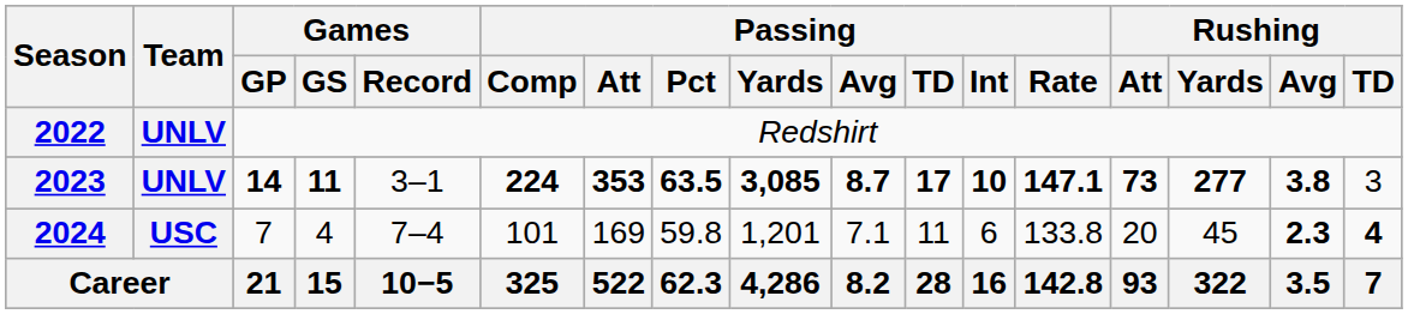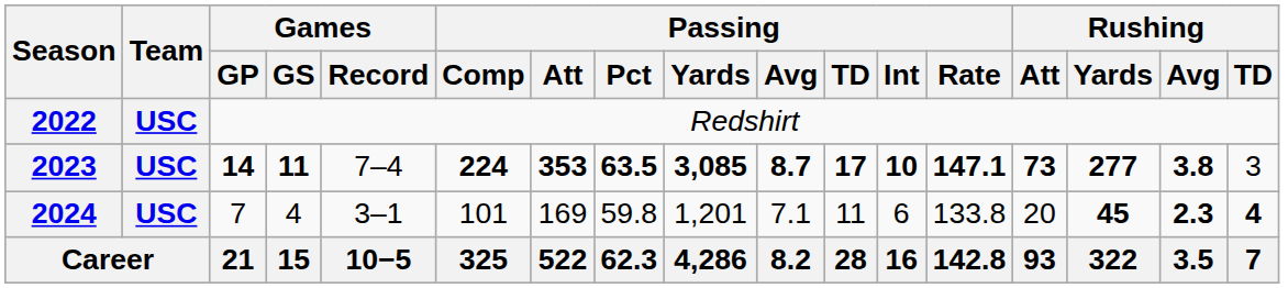 <table class="wikitable" style="text-align:center;">
 <tr>
 <th rowspan="2">Season</th>
 <th rowspan="2">Team</th>
 <th colspan="3">Games</th>
 <th colspan="8">Passing</th>
 <th colspan="5">Rushing</th>
 </tr>
 <tr>
 <th>GP</th>
 <th>GS</th>
 <th>Record</th>
 <th>Comp</th>
 <th>Att</th>
 <th>Pct</th>
 <th>Yards</th>
 <th>Avg</th>
 <th>TD</th>
 <th>Int</th>
 <th>Rate</th>
 <th>Att</th>
 <th>Yards</th>
 <th>Avg</th>
 <th>TD</th>
 </tr>
 <tr>
 <th><a href='#'>2022</a></th>
-<th><a href='#'>UNLV</a></th>
+<th><a href='#'>USC</a></th>
 <td colspan="15"><em>Redshirt </em></td>
 </tr>
 <tr>
 <th><a href='#'>2023</a></th>
-<th><a href='#'>UNLV</a></th>
+<th><a href='#'>USC</a></th>
 <td><strong>14</strong></td>
 <td><strong>11</strong></td>
-<td>3–1</td>
+<td>7–4</td>
 <td><strong>224</strong></td>
 <td><strong>353</strong></td>
 <td><strong>63.5</strong></td>
 <td><strong>3,085</strong></td>
 <td><strong>8.7</strong></td>
 <td><strong>17</strong></td>
 <td><strong>10</strong></td>
 <td><strong>147.1</strong></td>
 <td><strong>73</strong></td>
 <td><strong>277</strong></td>
 <td><strong>3.8</strong></td>
 <td>3</td>
 </tr>
 <tr>
 <th><a href='#'>2024</a></th>
 <th><a href='#'>USC</a></th>
 <td>7</td>
 <td>4</td>
-<td>7–4</td>
+<td>3–1</td>
 <td>101</td>
 <td>169</td>
 <td>59.8</td>
 <td>1,201</td>
 <td>7.1</td>
 <td>11</td>
 <td>6</td>
 <td>133.8</td>
 <td>20</td>
-<td>45</td>
+<td><strong>45</strong></td>
 <td><strong>2.3</strong></td>
 <td><strong>4</strong></td>
 </tr>
 <tr>
 <th colspan="2">Career</th>
 <th>21</th>
 <th>15</th>
 <th>10−5</th>
 <th>325</th>
 <th>522</th>
 <th>62.3</th>
 <th>4,286</th>
 <th>8.2</th>
 <th>28</th>
 <th>16</th>
 <th>142.8</th>
 <th>93</th>
 <th>322</th>
 <th>3.5</th>
 <th>7</th>
 </tr>
 </table>
